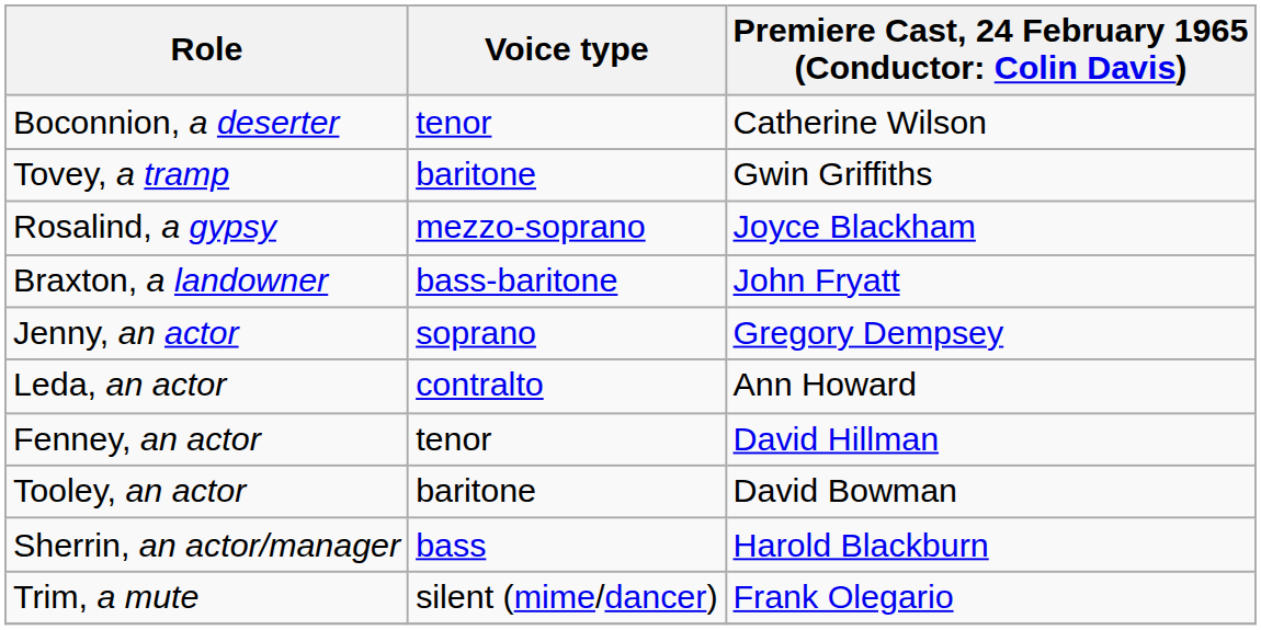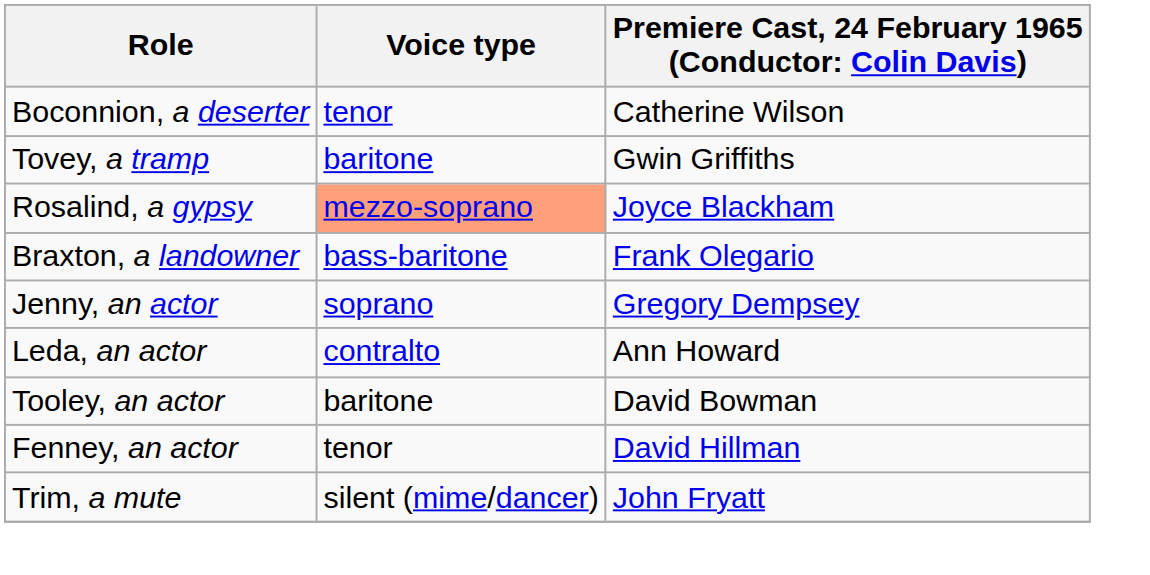 <table class="wikitable">
 <tr>
 <th>Role</th>
 <th>Voice type</th>
 <th>Premiere Cast, 24 February 1965<br>(Conductor: <a href='#'>Colin Davis</a>)</th>
 </tr>
 <tr>
 <td>Boconnion, <em>a <a href='#'>deserter</a></em></td>
 <td><a href='#'>tenor</a></td>
 <td>Catherine Wilson</td>
 </tr>
 <tr>
 <td>Tovey, <em>a <a href='#'>tramp</a></em></td>
 <td><a href='#'>baritone</a></td>
 <td>Gwin Griffiths</td>
 </tr>
 <tr>
 <td>Rosalind, <em> a <a href='#'>gypsy</a></em></td>
-<td><a href='#'>mezzo-soprano</a></td>
+<td style="background: lightsalmon;"><a href='#'>mezzo-soprano</a></td>
 <td><a href='#'>Joyce Blackham</a></td>
 </tr>
 <tr>
 <td>Braxton, <em>a <a href='#'>landowner</a></em></td>
 <td><a href='#'>bass-baritone</a></td>
-<td><a href='#'>John Fryatt</a></td>
+<td><a href='#'>Frank Olegario</a></td>
 </tr>
 <tr>
 <td>Jenny, <em> an <a href='#'>actor</a></em></td>
 <td><a href='#'>soprano</a></td>
 <td><a href='#'>Gregory Dempsey</a></td>
 </tr>
 <tr>
 <td>Leda, <em>an actor</em></td>
 <td><a href='#'>contralto</a></td>
 <td>Ann Howard</td>
 </tr>
 <tr>
+<td>Tooley, <em>an actor</em></td>
+<td>baritone</td>
+<td>David Bowman</td>
+</tr>
+<tr>
 <td>Fenney, <em>an actor</em></td>
 <td>tenor</td>
 <td><a href='#'>David Hillman</a></td>
 </tr>
 <tr>
-<td>Tooley, <em>an actor</em></td>
-<td>baritone</td>
-<td>David Bowman</td>
-</tr>
-<tr>
-<td>Sherrin, <em>an actor/manager</em></td>
-<td><a href='#'>bass</a></td>
-<td><a href='#'>Harold Blackburn</a></td>
-</tr>
-<tr>
 <td>Trim, <em>a mute</em></td>
 <td>silent (<a href='#'>mime</a>/<a href='#'>dancer</a>)</td>
-<td><a href='#'>Frank Olegario</a></td>
+<td><a href='#'>John Fryatt</a></td>
 </tr>
 <tr>
 </tr>
 </table>
